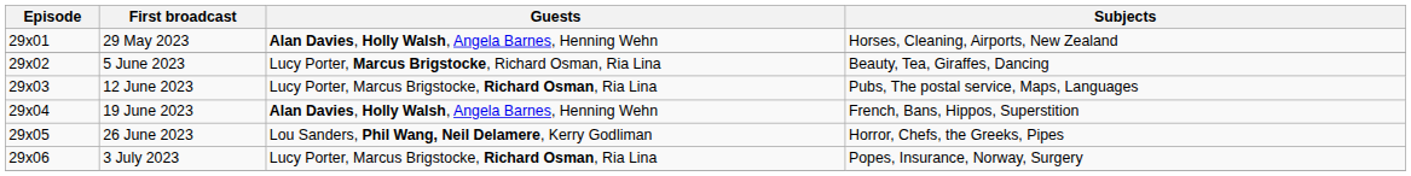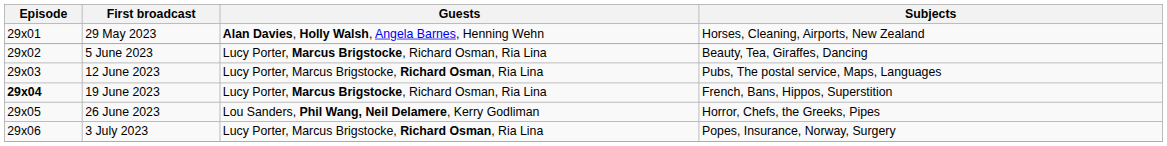 <table class="wikitable" style="width:95%;">
 <tr>
 <th>Episode</th>
 <th>First broadcast</th>
 <th>Guests</th>
 <th style="width:40%;">Subjects</th>
 </tr>
 <tr>
 <td>29x01</td>
 <td>29 May 2023</td>
 <td><strong>Alan Davies</strong>, <strong>Holly Walsh</strong>, <a href='#'>Angela Barnes</a>, Henning Wehn</td>
 <td>Horses, Cleaning, Airports, New Zealand</td>
 </tr>
 <tr>
 </tr>
 <tr>
 <td>29x02</td>
 <td>5 June 2023</td>
 <td>Lucy Porter, <strong>Marcus Brigstocke</strong>, Richard Osman, Ria Lina</td>
 <td>Beauty, Tea, Giraffes, Dancing</td>
 </tr>
 <tr>
 <td>29x03</td>
 <td>12 June 2023</td>
 <td>Lucy Porter, Marcus Brigstocke, <strong>Richard Osman</strong>, Ria Lina</td>
 <td>Pubs, The postal service, Maps, Languages</td>
 </tr>
 <tr>
-<td>29x04</td>
+<td><strong>29x04</strong></td>
 <td>19 June 2023</td>
-<td><strong>Alan Davies</strong>, <strong>Holly Walsh</strong>, <a href='#'>Angela Barnes</a>, Henning Wehn</td>
+<td>Lucy Porter, <strong>Marcus Brigstocke</strong>, Richard Osman, Ria Lina</td>
 <td>French, Bans, Hippos, Superstition</td>
 </tr>
 <tr>
 <td>29x05</td>
 <td>26 June 2023</td>
 <td>Lou Sanders, <strong>Phil Wang, Neil</strong> <strong>Delamere</strong>, Kerry Godliman</td>
 <td>Horror, Chefs, the Greeks, Pipes</td>
 </tr>
 <tr>
 <td>29x06</td>
 <td>3 July 2023</td>
 <td>Lucy Porter, Marcus Brigstocke, <strong>Richard Osman</strong>, Ria Lina</td>
 <td>Popes, Insurance, Norway, Surgery</td>
 </tr>
 <tr>
 </tr>
 </table>
